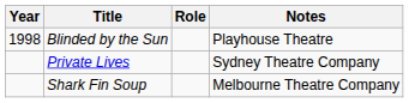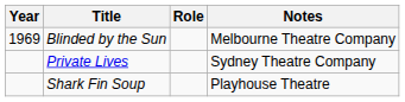 <table class="wikitable sortable">
 <tr>
 <th>Year</th>
 <th>Title</th>
 <th>Role</th>
 <th class="unsortable">Notes</th>
 </tr>
 <tr>
-<td>1998</td>
+<td>1969</td>
 <td><em>Blinded by the Sun</em></td>
 <td></td>
-<td>Playhouse Theatre</td>
+<td>Melbourne Theatre Company</td>
 </tr>
 <tr>
 <td></td>
 <td><em><a href='#'>Private Lives</a></em></td>
 <td></td>
 <td>Sydney Theatre Company</td>
 </tr>
 <tr>
 <td></td>
 <td><em>Shark Fin Soup</em></td>
 <td></td>
-<td>Melbourne Theatre Company</td>
+<td>Playhouse Theatre</td>
 </tr>
 </table>
